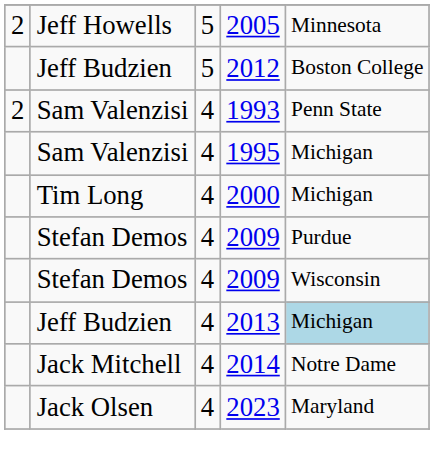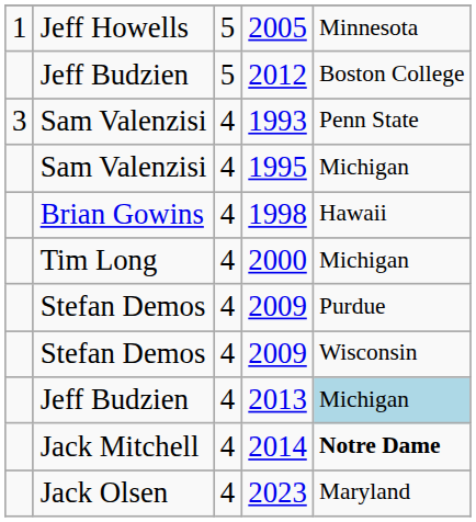 <table class="wikitable">
 <tr>
 </tr>
 <tr>
-<td>2</td>
+<td>1</td>
 <td>Jeff Howells</td>
 <td>5</td>
 <td><a href='#'>2005</a></td>
 <td style="font-size:80%;">Minnesota</td>
 </tr>
 <tr>
 <td></td>
 <td>Jeff Budzien</td>
 <td>5</td>
 <td><a href='#'>2012</a></td>
 <td style="font-size:80%;">Boston College</td>
 </tr>
 <tr>
-<td>2</td>
+<td>3</td>
 <td>Sam Valenzisi</td>
 <td>4</td>
 <td><a href='#'>1993</a></td>
 <td style="font-size:80%;">Penn State</td>
 </tr>
 <tr>
 <td></td>
 <td>Sam Valenzisi</td>
 <td>4</td>
 <td><a href='#'>1995</a></td>
 <td style="font-size:80%;">Michigan</td>
+</tr>
+<tr>
+<td></td>
+<td><a href='#'>Brian Gowins</a></td>
+<td>4</td>
+<td><a href='#'>1998</a></td>
+<td style="font-size:80%;">Hawaii</td>
 </tr>
 <tr>
 <td></td>
 <td>Tim Long</td>
 <td>4</td>
 <td><a href='#'>2000</a></td>
 <td style="font-size:80%;">Michigan</td>
 </tr>
 <tr>
 <td></td>
 <td>Stefan Demos</td>
 <td>4</td>
 <td><a href='#'>2009</a></td>
 <td style="font-size:80%;">Purdue</td>
 </tr>
 <tr>
 <td></td>
 <td>Stefan Demos</td>
 <td>4</td>
 <td><a href='#'>2009</a></td>
 <td style="font-size:80%;">Wisconsin</td>
 </tr>
 <tr>
 <td></td>
 <td>Jeff Budzien</td>
 <td>4</td>
 <td><a href='#'>2013</a></td>
 <td style="background: lightblue; font-size:80%;">Michigan</td>
 </tr>
 <tr>
 <td></td>
 <td>Jack Mitchell</td>
 <td>4</td>
 <td><a href='#'>2014</a></td>
-<td style="font-size:80%;">Notre Dame</td>
+<td style="font-size:80%;"><strong>Notre Dame</strong></td>
 </tr>
 <tr>
 <td></td>
 <td>Jack Olsen</td>
 <td>4</td>
 <td><a href='#'>2023</a></td>
 <td style="font-size:80%;">Maryland</td>
 </tr>
 </table>
